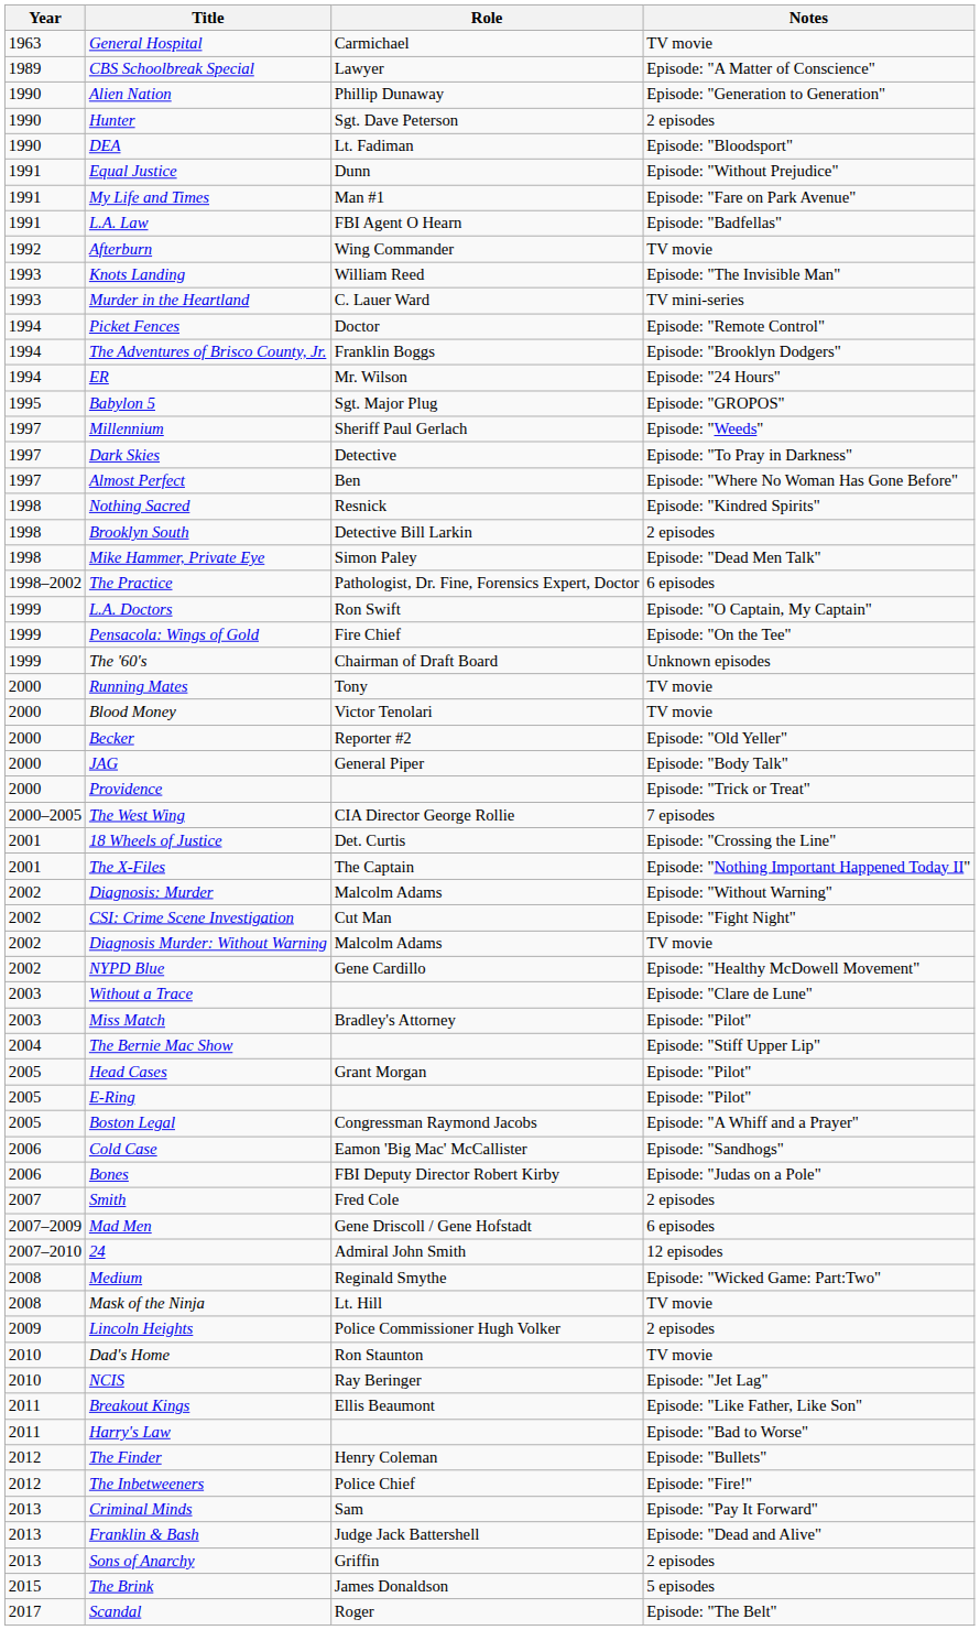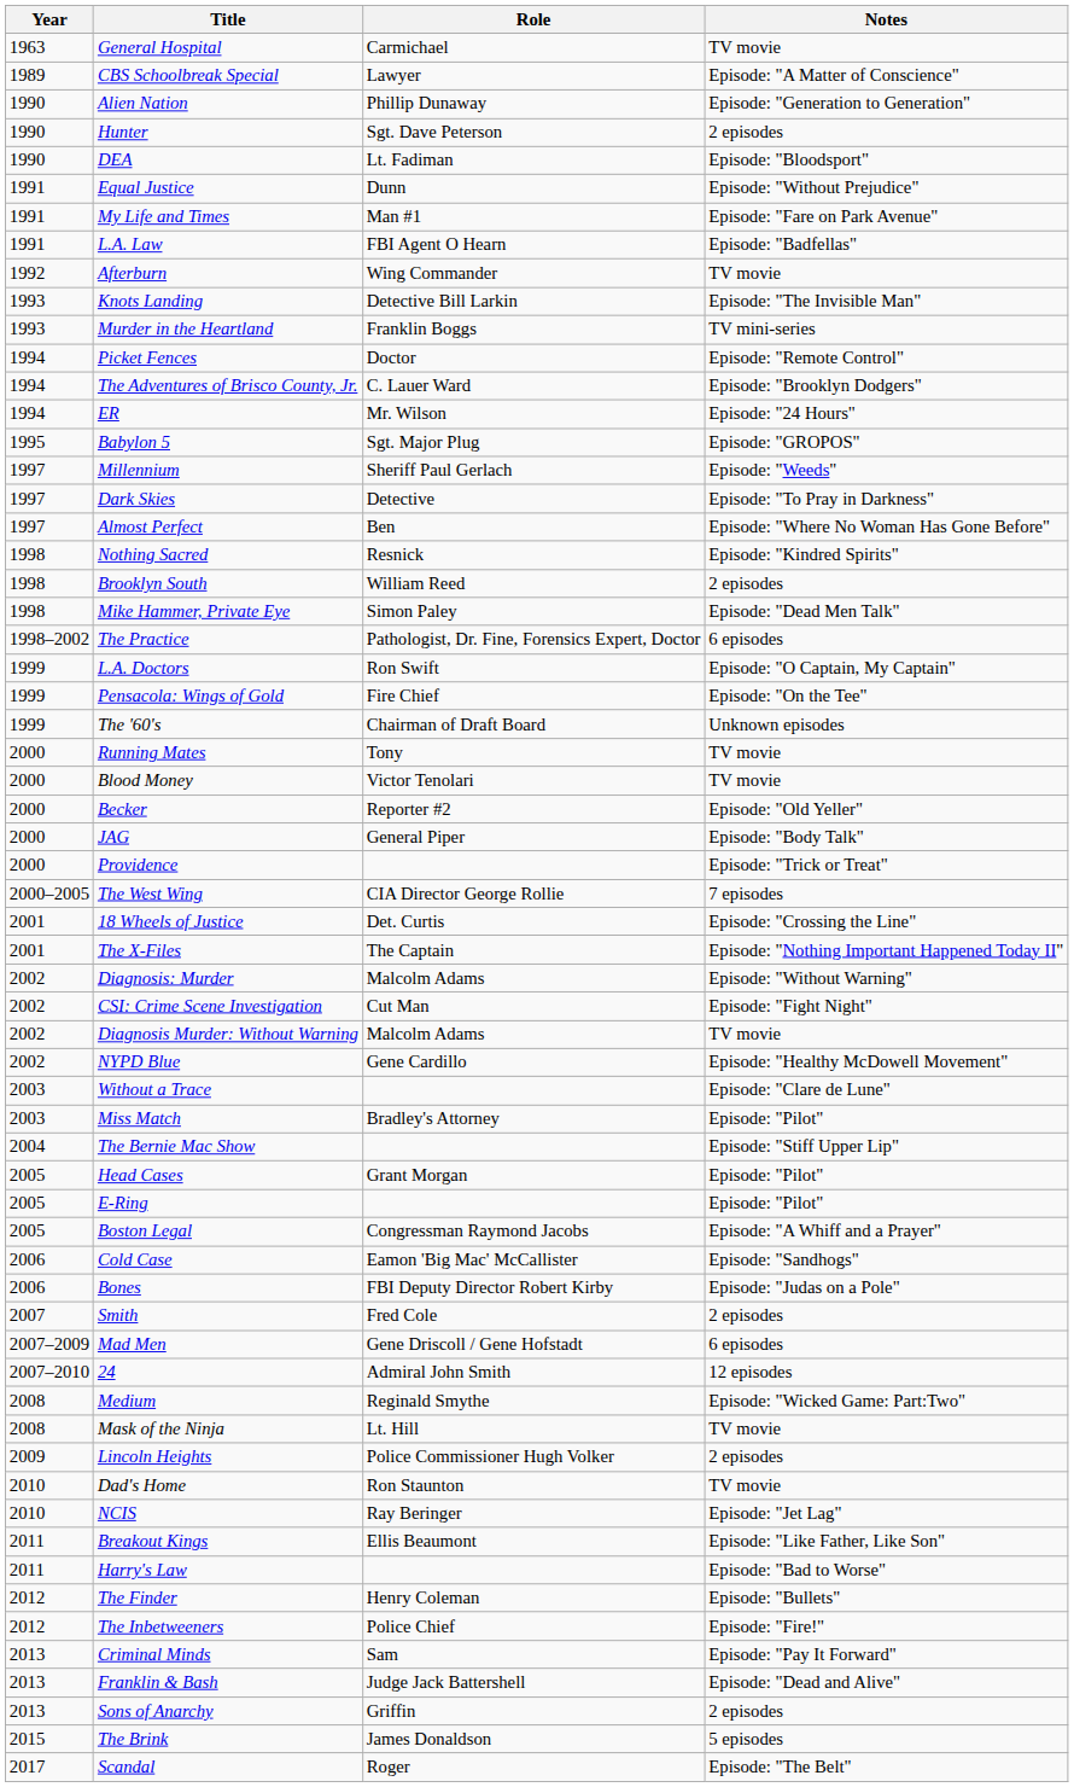 <table class="wikitable">
 <tr>
 <th>Year</th>
 <th>Title</th>
 <th>Role</th>
 <th>Notes</th>
 </tr>
 <tr>
 <td>1963</td>
 <td><em><a href='#'>General Hospital</a></em></td>
 <td>Carmichael</td>
 <td>TV movie</td>
 </tr>
 <tr>
 <td>1989</td>
 <td><em><a href='#'>CBS Schoolbreak Special</a></em></td>
 <td>Lawyer</td>
 <td>Episode: "A Matter of Conscience"</td>
 </tr>
 <tr>
 <td>1990</td>
 <td><a href='#'><em>Alien Nation</em></a></td>
 <td>Phillip Dunaway</td>
 <td>Episode: "Generation to Generation"</td>
 </tr>
 <tr>
 <td>1990</td>
 <td><a href='#'><em>Hunter</em></a></td>
 <td>Sgt. Dave Peterson</td>
 <td>2 episodes</td>
 </tr>
 <tr>
 <td>1990</td>
 <td><a href='#'><em>DEA</em></a></td>
 <td>Lt. Fadiman</td>
 <td>Episode: "Bloodsport"</td>
 </tr>
 <tr>
 <td>1991</td>
 <td><a href='#'><em>Equal Justice</em></a></td>
 <td>Dunn</td>
 <td>Episode: "Without Prejudice"</td>
 </tr>
 <tr>
 <td>1991</td>
 <td><em><a href='#'>My Life and Times</a></em></td>
 <td>Man #1</td>
 <td>Episode: "Fare on Park Avenue"</td>
 </tr>
 <tr>
 <td>1991</td>
 <td><em><a href='#'>L.A. Law</a></em></td>
 <td>FBI Agent O Hearn</td>
 <td>Episode: "Badfellas"</td>
 </tr>
 <tr>
 <td>1992</td>
 <td><a href='#'><em>Afterburn</em></a></td>
 <td>Wing Commander</td>
 <td>TV movie</td>
 </tr>
 <tr>
 <td>1993</td>
 <td><em><a href='#'>Knots Landing</a></em></td>
-<td>William Reed</td>
+<td>Detective Bill Larkin</td>
 <td>Episode: "The Invisible Man"</td>
 </tr>
 <tr>
 <td>1993</td>
 <td><em><a href='#'>Murder in the Heartland</a></em></td>
-<td>C. Lauer Ward</td>
+<td>Franklin Boggs</td>
 <td>TV mini-series</td>
 </tr>
 <tr>
 <td>1994</td>
 <td><em><a href='#'>Picket Fences</a></em></td>
 <td>Doctor</td>
 <td>Episode: "Remote Control"</td>
 </tr>
 <tr>
 <td>1994</td>
 <td><em><a href='#'>The Adventures of Brisco County, Jr.</a></em></td>
-<td>Franklin Boggs</td>
+<td>C. Lauer Ward</td>
 <td>Episode: "Brooklyn Dodgers"</td>
 </tr>
 <tr>
 <td>1994</td>
 <td><a href='#'><em>ER</em></a></td>
 <td>Mr. Wilson</td>
 <td>Episode: "24 Hours"</td>
 </tr>
 <tr>
 <td>1995</td>
 <td><em><a href='#'>Babylon 5</a></em></td>
 <td>Sgt. Major Plug</td>
 <td>Episode: "GROPOS"</td>
 </tr>
 <tr>
 <td>1997</td>
 <td><a href='#'><em>Millennium</em></a></td>
 <td>Sheriff Paul Gerlach</td>
 <td>Episode: "<a href='#'>Weeds</a>"</td>
 </tr>
 <tr>
 <td>1997</td>
 <td><em><a href='#'>Dark Skies</a></em></td>
 <td>Detective</td>
 <td>Episode: "To Pray in Darkness"</td>
 </tr>
 <tr>
 <td>1997</td>
 <td><em><a href='#'>Almost Perfect</a></em></td>
 <td>Ben</td>
 <td>Episode: "Where No Woman Has Gone Before"</td>
 </tr>
 <tr>
 <td>1998</td>
 <td><a href='#'><em>Nothing Sacred</em></a></td>
 <td>Resnick</td>
 <td>Episode: "Kindred Spirits"</td>
 </tr>
 <tr>
 <td>1998</td>
 <td><em><a href='#'>Brooklyn South</a></em></td>
-<td>Detective Bill Larkin</td>
+<td>William Reed</td>
 <td>2 episodes</td>
 </tr>
 <tr>
 <td>1998</td>
 <td><em><a href='#'>Mike Hammer, Private Eye</a></em></td>
 <td>Simon Paley</td>
 <td>Episode: "Dead Men Talk"</td>
 </tr>
 <tr>
 <td>1998–2002</td>
 <td><em><a href='#'>The Practice</a></em></td>
 <td>Pathologist, Dr. Fine, Forensics Expert, Doctor</td>
 <td>6 episodes</td>
 </tr>
 <tr>
 <td>1999</td>
 <td><em><a href='#'>L.A. Doctors</a></em></td>
 <td>Ron Swift</td>
 <td>Episode: "O Captain, My Captain"</td>
 </tr>
 <tr>
 <td>1999</td>
 <td><em><a href='#'>Pensacola: Wings of Gold</a></em></td>
 <td>Fire Chief</td>
 <td>Episode: "On the Tee"</td>
 </tr>
 <tr>
 <td>1999</td>
 <td><em>The '60's</em></td>
 <td>Chairman of Draft Board</td>
 <td>Unknown episodes</td>
 </tr>
 <tr>
 <td>2000</td>
 <td><a href='#'><em>Running Mates</em></a></td>
 <td>Tony</td>
 <td>TV movie</td>
 </tr>
 <tr>
 <td>2000</td>
 <td><em>Blood Money</em></td>
 <td>Victor Tenolari</td>
 <td>TV movie</td>
 </tr>
 <tr>
 <td>2000</td>
 <td><a href='#'><em>Becker</em></a></td>
 <td>Reporter #2</td>
 <td>Episode: "Old Yeller"</td>
 </tr>
 <tr>
 <td>2000</td>
 <td><a href='#'><em>JAG</em></a></td>
 <td>General Piper</td>
 <td>Episode: "Body Talk"</td>
 </tr>
 <tr>
 <td>2000</td>
 <td><a href='#'><em>Providence</em></a></td>
 <td></td>
 <td>Episode: "Trick or Treat"</td>
 </tr>
 <tr>
 <td>2000–2005</td>
 <td><em><a href='#'>The West Wing</a></em></td>
 <td>CIA Director George Rollie</td>
 <td>7 episodes</td>
 </tr>
 <tr>
 <td>2001</td>
 <td><em><a href='#'>18 Wheels of Justice</a></em></td>
 <td>Det. Curtis</td>
 <td>Episode: "Crossing the Line"</td>
 </tr>
 <tr>
 <td>2001</td>
 <td><em><a href='#'>The X-Files</a></em></td>
 <td>The Captain</td>
 <td>Episode: "<a href='#'>Nothing Important Happened Today II</a>"</td>
 </tr>
 <tr>
 <td>2002</td>
 <td><em><a href='#'>Diagnosis: Murder</a></em></td>
 <td>Malcolm Adams</td>
 <td>Episode: "Without Warning"</td>
 </tr>
 <tr>
 <td>2002</td>
 <td><em><a href='#'>CSI: Crime Scene Investigation</a></em></td>
 <td>Cut Man</td>
 <td>Episode: "Fight Night"</td>
 </tr>
 <tr>
 <td>2002</td>
 <td><em><a href='#'>Diagnosis Murder: Without Warning</a></em></td>
 <td>Malcolm Adams</td>
 <td>TV movie</td>
 </tr>
 <tr>
 <td>2002</td>
 <td><em><a href='#'>NYPD Blue</a></em></td>
 <td>Gene Cardillo</td>
 <td>Episode: "Healthy McDowell Movement"</td>
 </tr>
 <tr>
 <td>2003</td>
 <td><em><a href='#'>Without a Trace</a></em></td>
 <td></td>
 <td>Episode: "Clare de Lune"</td>
 </tr>
 <tr>
 <td>2003</td>
 <td><em><a href='#'>Miss Match</a></em></td>
 <td>Bradley's Attorney</td>
 <td>Episode: "Pilot"</td>
 </tr>
 <tr>
 <td>2004</td>
 <td><em><a href='#'>The Bernie Mac Show</a></em></td>
 <td></td>
 <td>Episode: "Stiff Upper Lip"</td>
 </tr>
 <tr>
 <td>2005</td>
 <td><em><a href='#'>Head Cases</a></em></td>
 <td>Grant Morgan</td>
 <td>Episode: "Pilot"</td>
 </tr>
 <tr>
 <td>2005</td>
 <td><em><a href='#'>E-Ring</a></em></td>
 <td></td>
 <td>Episode: "Pilot"</td>
 </tr>
 <tr>
 <td>2005</td>
 <td><em><a href='#'>Boston Legal</a></em></td>
 <td>Congressman Raymond Jacobs</td>
 <td>Episode: "A Whiff and a Prayer"</td>
 </tr>
 <tr>
 <td>2006</td>
 <td><em><a href='#'>Cold Case</a></em></td>
 <td>Eamon 'Big Mac' McCallister</td>
 <td>Episode: "Sandhogs"</td>
 </tr>
 <tr>
 <td>2006</td>
 <td><a href='#'><em>Bones</em></a></td>
 <td>FBI Deputy Director Robert Kirby</td>
 <td>Episode: "Judas on a Pole"</td>
 </tr>
 <tr>
 <td>2007</td>
 <td><a href='#'><em>Smith</em></a></td>
 <td>Fred Cole</td>
 <td>2 episodes</td>
 </tr>
 <tr>
 <td>2007–2009</td>
 <td><em><a href='#'>Mad Men</a></em></td>
 <td>Gene Driscoll / Gene Hofstadt</td>
 <td>6 episodes</td>
 </tr>
 <tr>
 <td>2007–2010</td>
 <td><a href='#'><em>24</em></a></td>
 <td>Admiral John Smith</td>
 <td>12 episodes</td>
 </tr>
 <tr>
 <td>2008</td>
 <td><a href='#'><em>Medium</em></a></td>
 <td>Reginald Smythe</td>
 <td>Episode: "Wicked Game: Part:Two"</td>
 </tr>
 <tr>
 <td>2008</td>
 <td><em>Mask of the Ninja</em></td>
 <td>Lt. Hill</td>
 <td>TV movie</td>
 </tr>
 <tr>
 <td>2009</td>
 <td><a href='#'><em>Lincoln Heights</em></a></td>
 <td>Police Commissioner Hugh Volker</td>
 <td>2 episodes</td>
 </tr>
 <tr>
 <td>2010</td>
 <td><em>Dad's Home</em></td>
 <td>Ron Staunton</td>
 <td>TV movie</td>
 </tr>
 <tr>
 <td>2010</td>
 <td><a href='#'><em>NCIS</em></a></td>
 <td>Ray Beringer</td>
 <td>Episode: "Jet Lag"</td>
 </tr>
 <tr>
 <td>2011</td>
 <td><em><a href='#'>Breakout Kings</a></em></td>
 <td>Ellis Beaumont</td>
 <td>Episode: "Like Father, Like Son"</td>
 </tr>
 <tr>
 <td>2011</td>
 <td><em><a href='#'>Harry's Law</a></em></td>
 <td></td>
 <td>Episode: "Bad to Worse"</td>
 </tr>
 <tr>
 <td>2012</td>
 <td><a href='#'><em>The Finder</em></a></td>
 <td>Henry Coleman</td>
 <td>Episode: "Bullets"</td>
 </tr>
 <tr>
 <td>2012</td>
 <td><em><a href='#'>The Inbetweeners</a></em></td>
 <td>Police Chief</td>
 <td>Episode: "Fire!"</td>
 </tr>
 <tr>
 <td>2013</td>
 <td><em><a href='#'>Criminal Minds</a></em></td>
 <td>Sam</td>
 <td>Episode: "Pay It Forward"</td>
 </tr>
 <tr>
 <td>2013</td>
 <td><em><a href='#'>Franklin & Bash</a></em></td>
 <td>Judge Jack Battershell</td>
 <td>Episode: "Dead and Alive"</td>
 </tr>
 <tr>
 <td>2013</td>
 <td><em><a href='#'>Sons of Anarchy</a></em></td>
 <td>Griffin</td>
 <td>2 episodes</td>
 </tr>
 <tr>
 <td>2015</td>
 <td><em><a href='#'>The Brink</a></em></td>
 <td>James Donaldson</td>
 <td>5 episodes</td>
 </tr>
 <tr>
 <td>2017</td>
 <td><em><a href='#'>Scandal</a></em></td>
 <td>Roger</td>
 <td>Episode: "The Belt"</td>
 </tr>
 </table>
